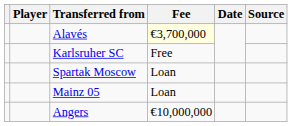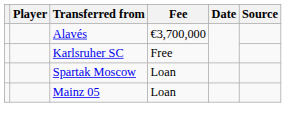 <table class="wikitable plainrowheaders sortable">
 <tr>
 <th></th>
 <th scope=col><strong>Player</strong></th>
 <th><strong>Transferred from</strong></th>
 <th scope=col; style="width: 65px;"><strong>Fee</strong></th>
 <th scope=col><strong>Date</strong></th>
 <th scope=col><strong>Source</strong></th>
 </tr>
 <tr>
 <td align=center></td>
 <td></td>
 <td> <a href='#'>Alavés</a></td>
-<td style="background: lightyellow;">€3,700,000</td>
+<td>€3,700,000</td>
 <td rowspan=2></td>
 <td></td>
 </tr>
 <tr>
 <td align=center></td>
 <td></td>
 <td> <a href='#'>Karlsruher SC</a></td>
 <td>Free</td>
 <td></td>
 </tr>
 <tr>
 <td align=center></td>
 <td></td>
 <td> <a href='#'>Spartak Moscow</a></td>
 <td>Loan</td>
 <td></td>
 <td></td>
 </tr>
 <tr>
 <td align=center></td>
 <td></td>
 <td> <a href='#'>Mainz 05</a></td>
 <td>Loan</td>
 <td></td>
 <td></td>
 </tr>
-<tr>
-<td align=center></td>
-<td></td>
-<td> <a href='#'>Angers</a></td>
-<td>€10,000,000</td>
-<td></td>
-<td></td>
-</tr>
 </table>
